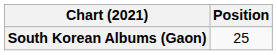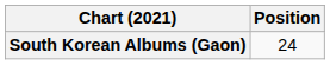 <table class="wikitable plainrowheaders" style="text-align:center">
 <tr>
 <th scope="col">Chart (2021)</th>
 <th scope="col">Position</th>
 </tr>
 <tr>
 <th scope="row">South Korean Albums (Gaon)</th>
-<td>25</td>
+<td>24</td>
 </tr>
 </table>
